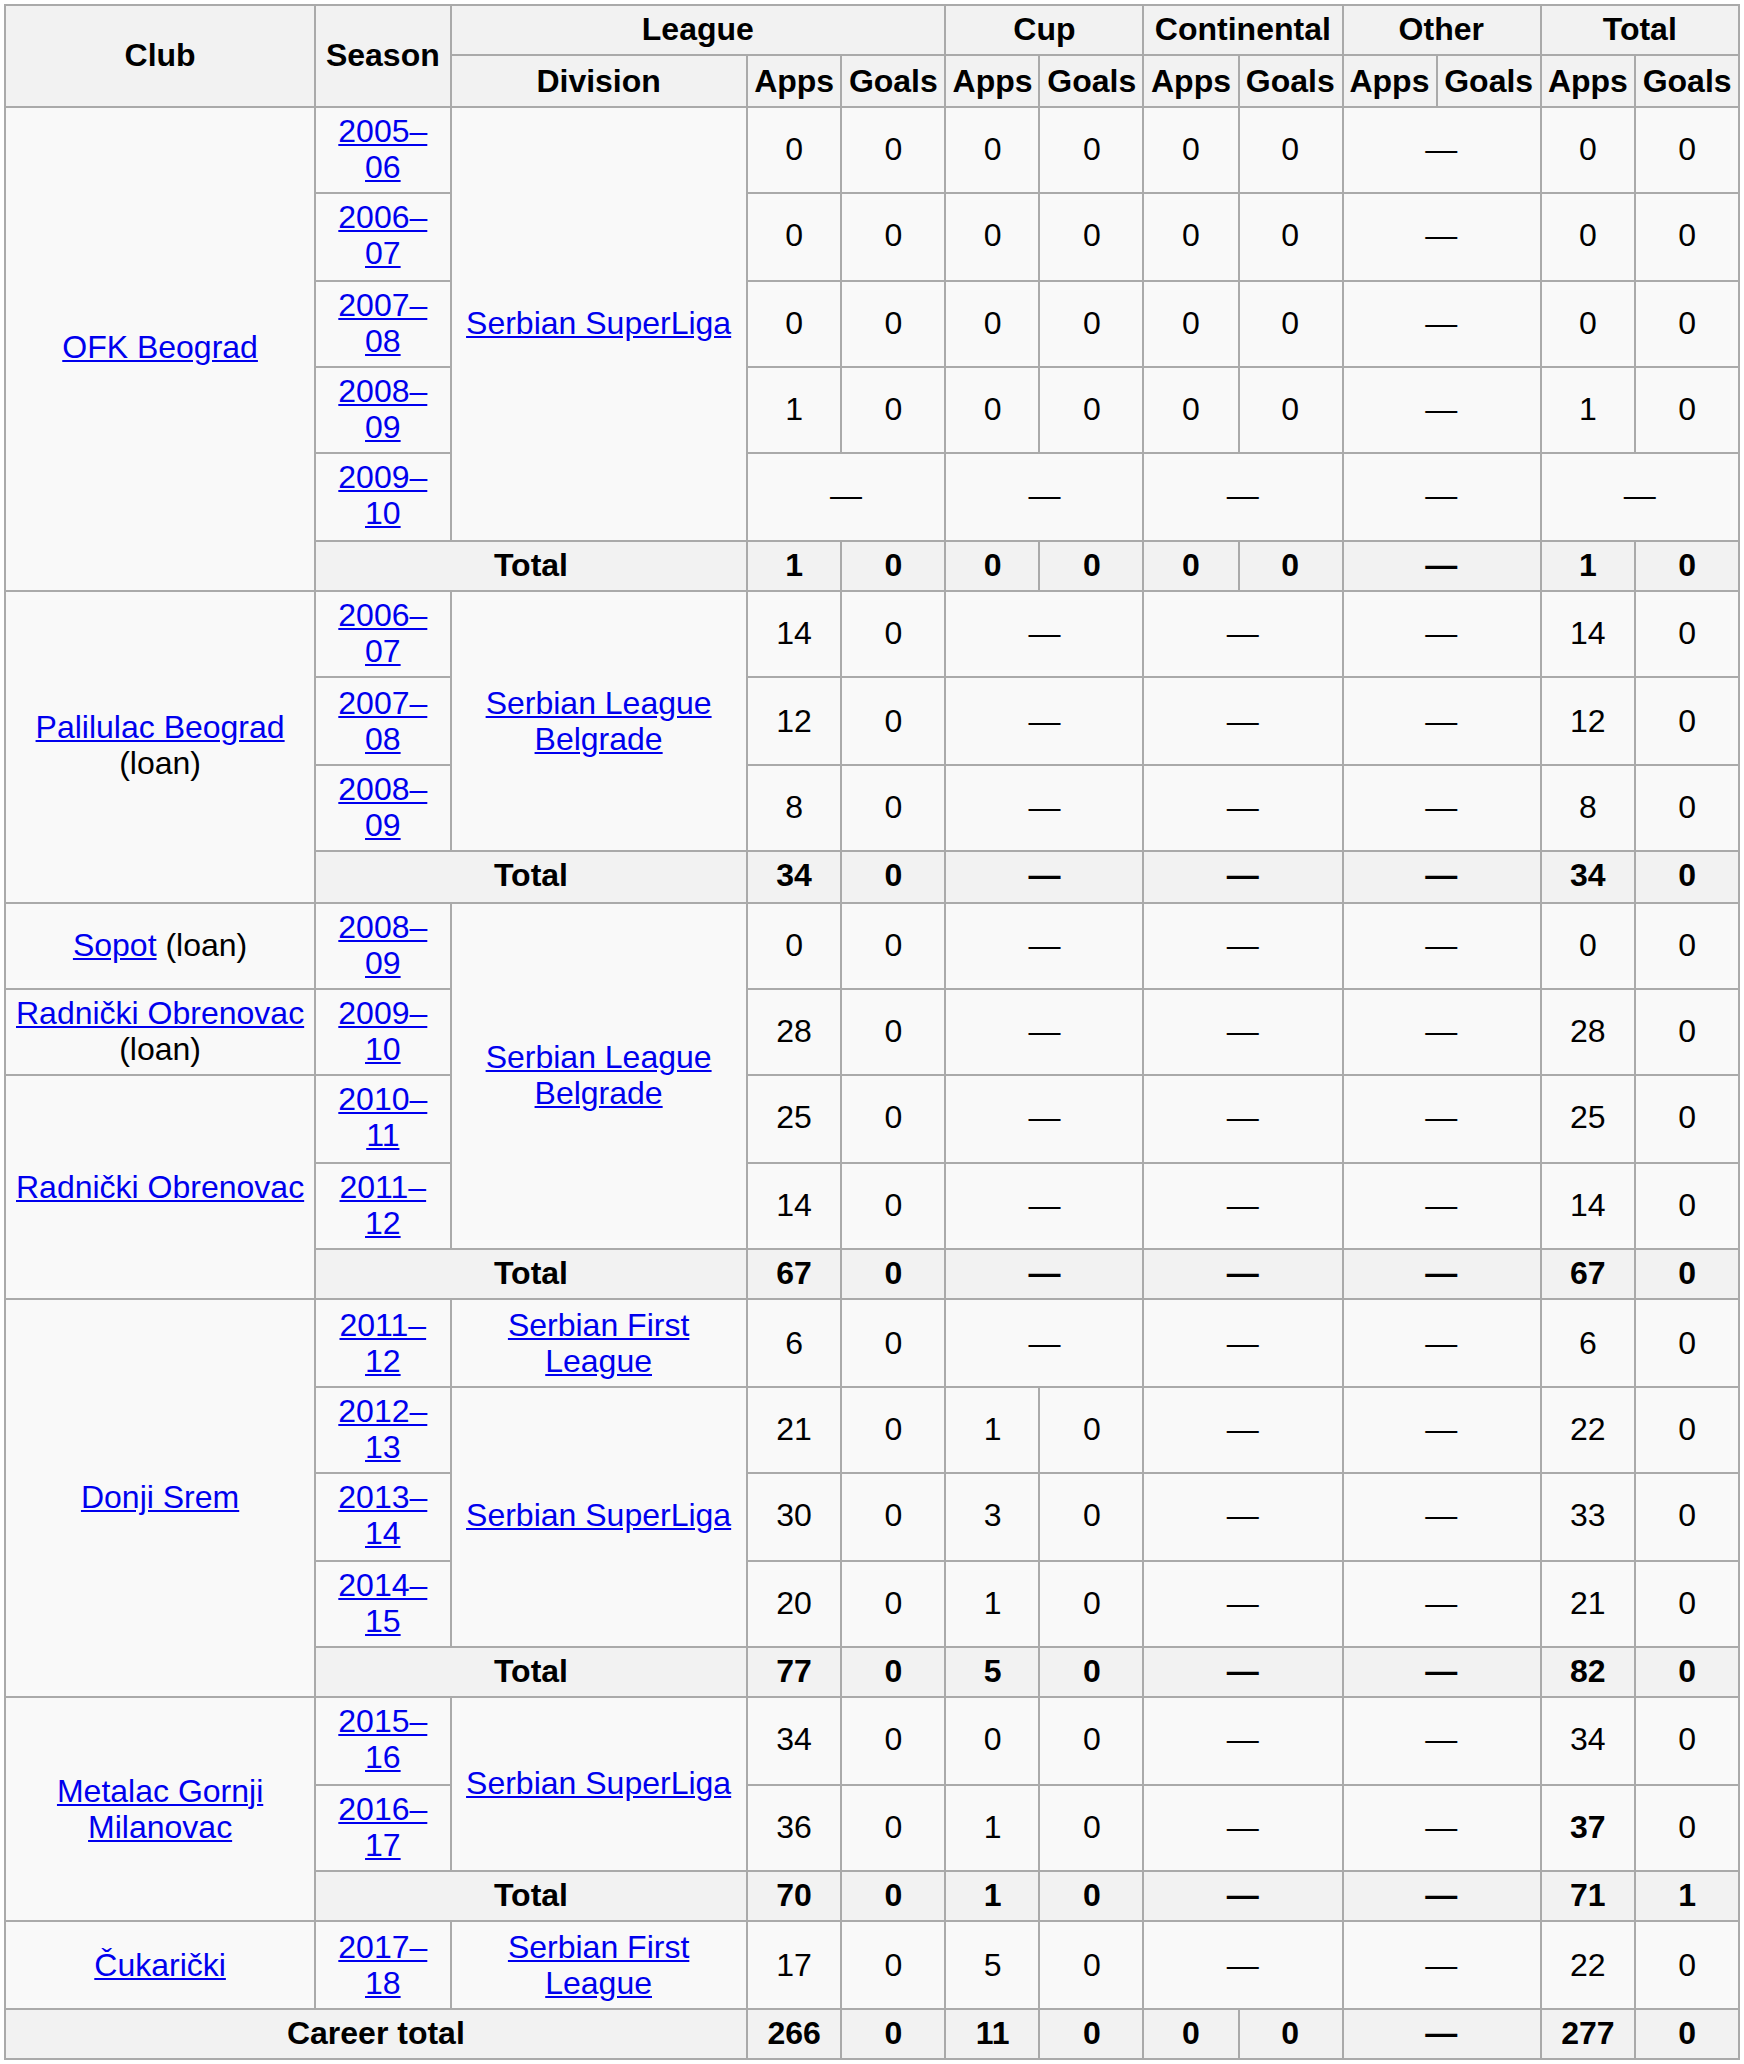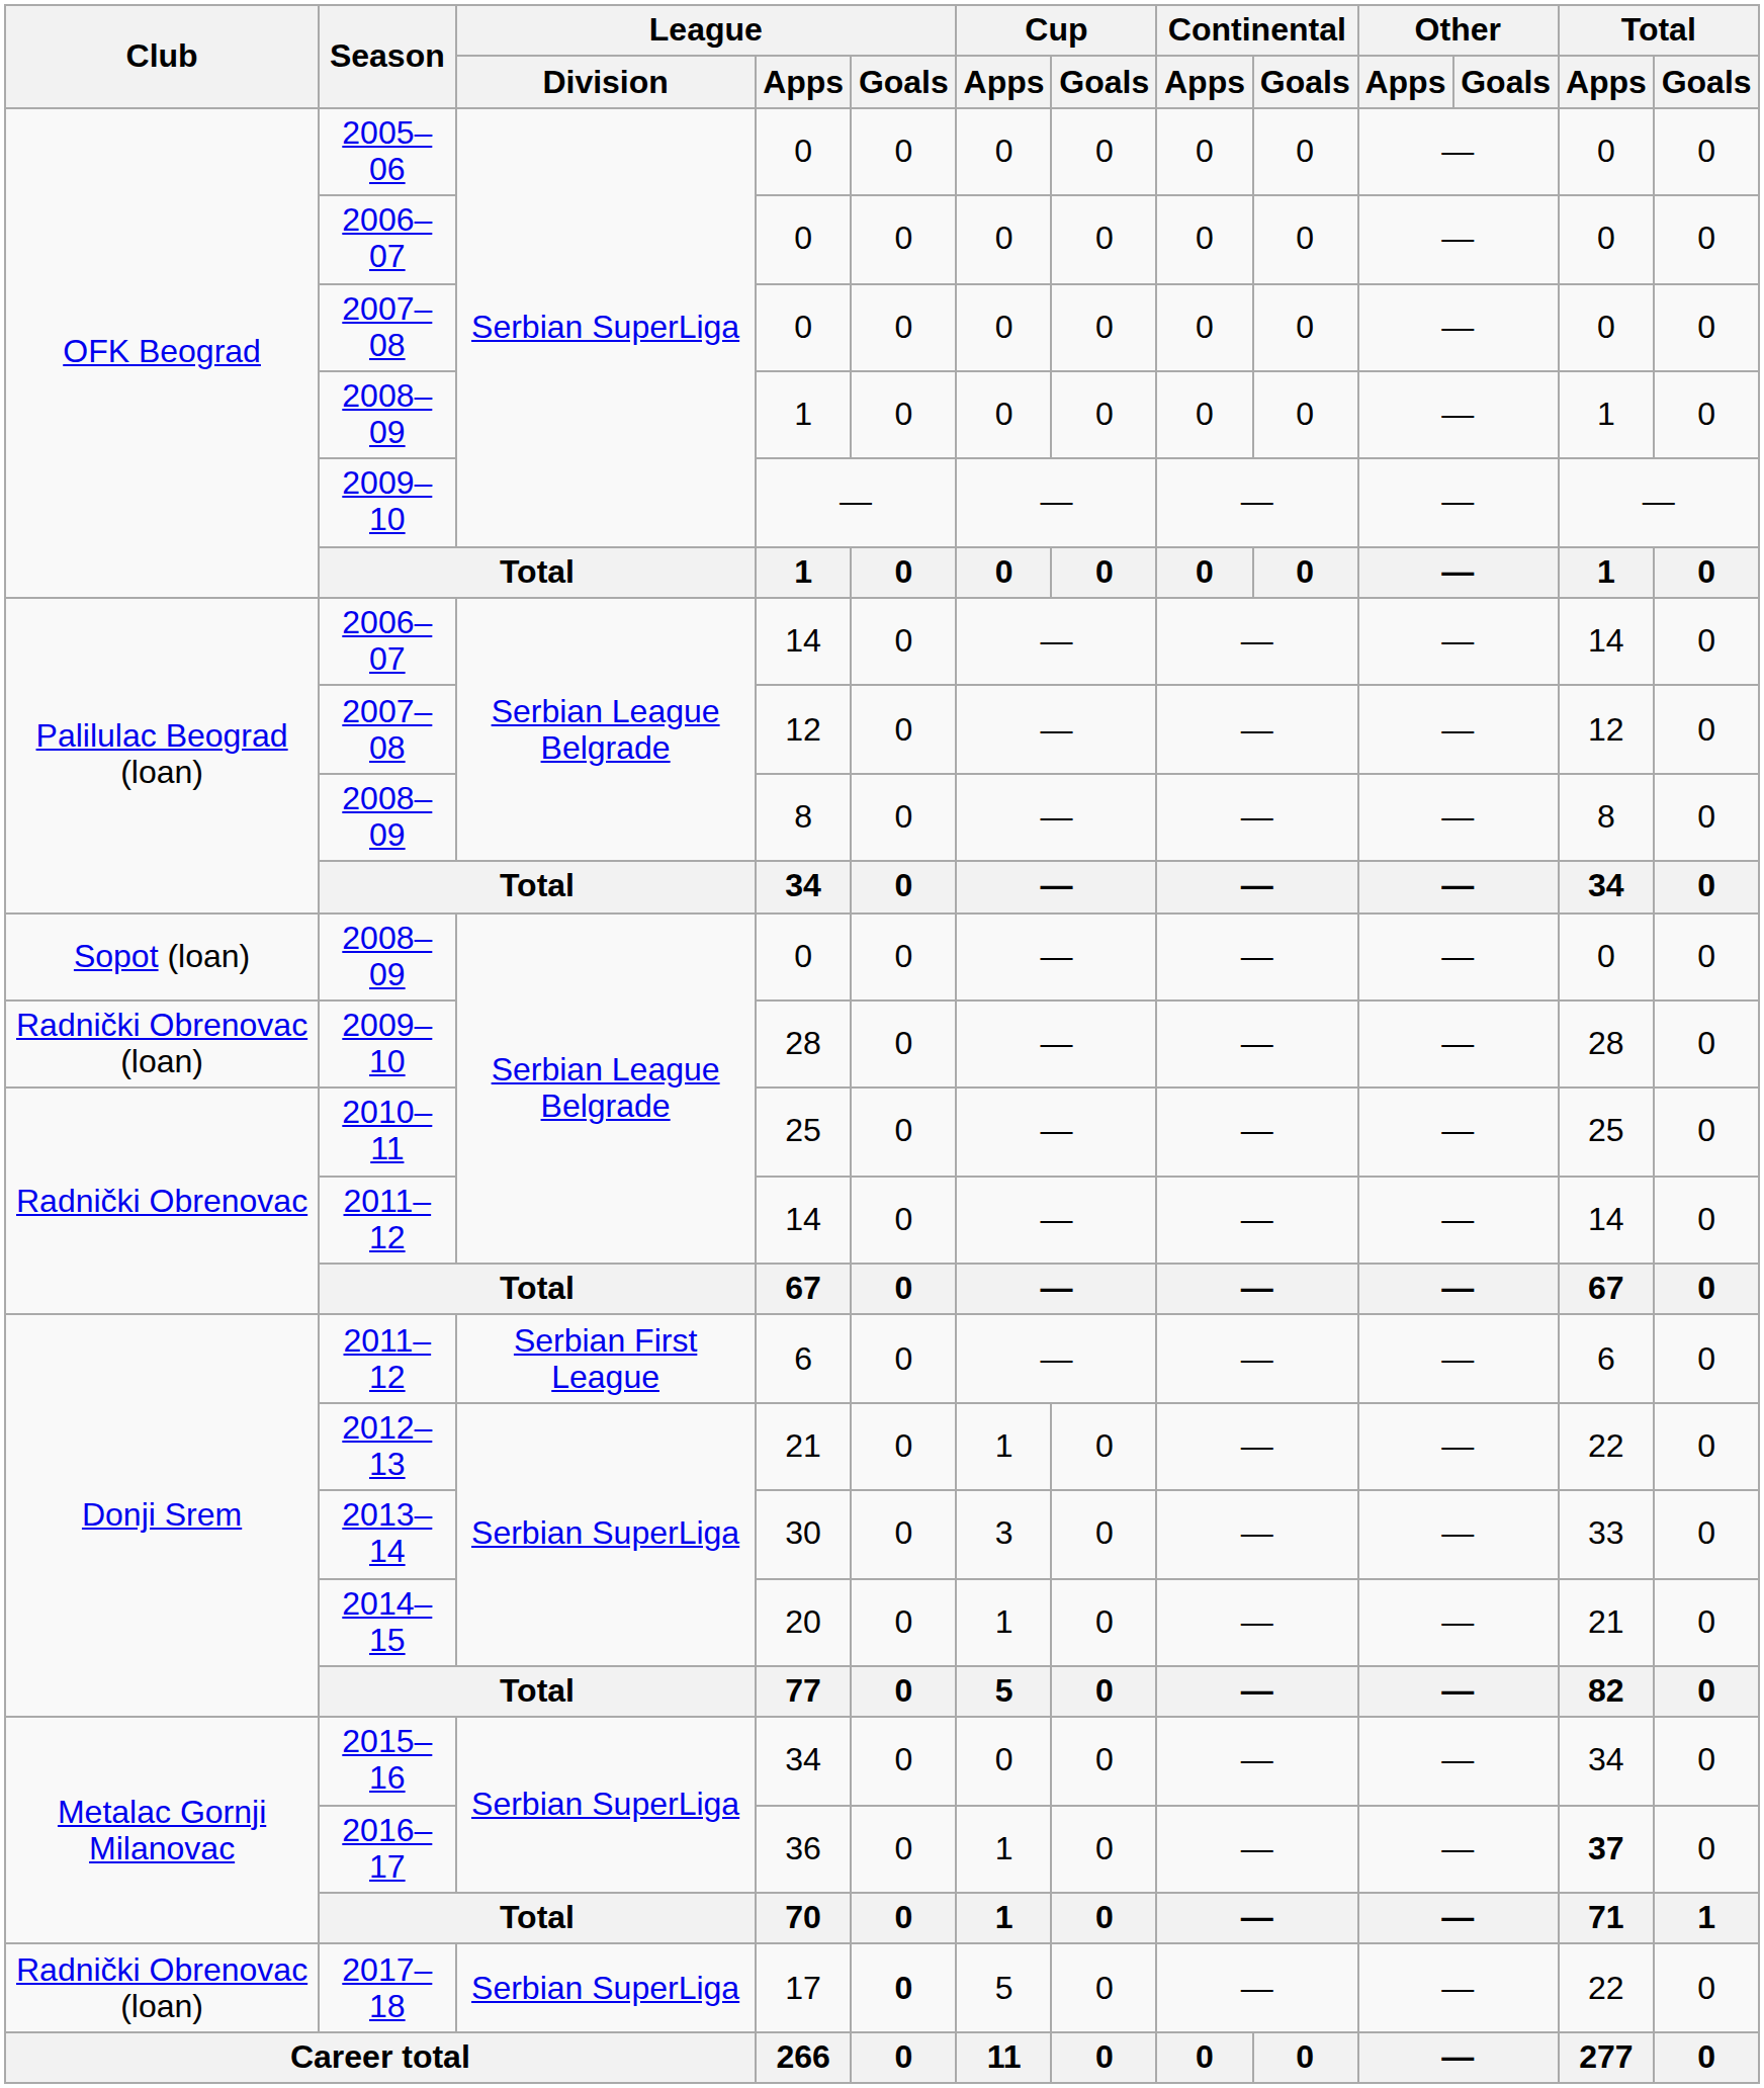 <table class="wikitable" style="text-align:center">
 <tr>
 <th rowspan="2">Club</th>
 <th rowspan="2">Season</th>
 <th colspan="3">League</th>
 <th colspan="2">Cup</th>
 <th colspan="2">Continental</th>
 <th colspan="2">Other</th>
 <th colspan="2">Total</th>
 </tr>
 <tr>
 <th>Division</th>
 <th>Apps</th>
 <th>Goals</th>
 <th>Apps</th>
 <th>Goals</th>
 <th>Apps</th>
 <th>Goals</th>
 <th>Apps</th>
 <th>Goals</th>
 <th>Apps</th>
 <th>Goals</th>
 </tr>
 <tr>
 <td rowspan="6"><a href='#'>OFK Beograd</a></td>
 <td><a href='#'>2005–06</a></td>
 <td rowspan=5><a href='#'>Serbian SuperLiga</a></td>
 <td>0</td>
 <td>0</td>
 <td>0</td>
 <td>0</td>
 <td>0</td>
 <td>0</td>
 <td colspan="2">—</td>
 <td>0</td>
 <td>0</td>
 </tr>
 <tr>
 <td><a href='#'>2006–07</a></td>
 <td>0</td>
 <td>0</td>
 <td>0</td>
 <td>0</td>
 <td>0</td>
 <td>0</td>
 <td colspan="2">—</td>
 <td>0</td>
 <td>0</td>
 </tr>
 <tr>
 <td><a href='#'>2007–08</a></td>
 <td>0</td>
 <td>0</td>
 <td>0</td>
 <td>0</td>
 <td>0</td>
 <td>0</td>
 <td colspan="2">—</td>
 <td>0</td>
 <td>0</td>
 </tr>
 <tr>
 <td><a href='#'>2008–09</a></td>
 <td>1</td>
 <td>0</td>
 <td>0</td>
 <td>0</td>
 <td>0</td>
 <td>0</td>
 <td colspan="2">—</td>
 <td>1</td>
 <td>0</td>
 </tr>
 <tr>
 <td><a href='#'>2009–10</a></td>
 <td colspan="2">—</td>
 <td colspan="2">—</td>
 <td colspan="2">—</td>
 <td colspan="2">—</td>
 <td colspan="2">—</td>
 </tr>
 <tr>
 <th colspan="2">Total</th>
 <th>1</th>
 <th>0</th>
 <th>0</th>
 <th>0</th>
 <th>0</th>
 <th>0</th>
 <th colspan="2">—</th>
 <th>1</th>
 <th>0</th>
 </tr>
 <tr>
 <td rowspan="4"><a href='#'>Palilulac Beograd</a> (loan)</td>
 <td><a href='#'>2006–07</a></td>
 <td rowspan=3><a href='#'>Serbian League Belgrade</a></td>
 <td>14</td>
 <td>0</td>
 <td colspan="2">—</td>
 <td colspan="2">—</td>
 <td colspan="2">—</td>
 <td>14</td>
 <td>0</td>
 </tr>
 <tr>
 <td><a href='#'>2007–08</a></td>
 <td>12</td>
 <td>0</td>
 <td colspan="2">—</td>
 <td colspan="2">—</td>
 <td colspan="2">—</td>
 <td>12</td>
 <td>0</td>
 </tr>
 <tr>
 <td><a href='#'>2008–09</a></td>
 <td>8</td>
 <td>0</td>
 <td colspan="2">—</td>
 <td colspan="2">—</td>
 <td colspan="2">—</td>
 <td>8</td>
 <td>0</td>
 </tr>
 <tr>
 <th colspan="2">Total</th>
 <th>34</th>
 <th>0</th>
 <th colspan="2">—</th>
 <th colspan="2">—</th>
 <th colspan="2">—</th>
 <th>34</th>
 <th>0</th>
 </tr>
 <tr>
 <td><a href='#'>Sopot</a> (loan)</td>
 <td><a href='#'>2008–09</a></td>
 <td rowspan=4><a href='#'>Serbian League Belgrade</a></td>
 <td>0</td>
 <td>0</td>
 <td colspan="2">—</td>
 <td colspan="2">—</td>
 <td colspan="2">—</td>
 <td>0</td>
 <td>0</td>
 </tr>
 <tr>
 <td><a href='#'>Radnički Obrenovac</a> (loan)</td>
 <td><a href='#'>2009–10</a></td>
 <td>28</td>
 <td>0</td>
 <td colspan="2">—</td>
 <td colspan="2">—</td>
 <td colspan="2">—</td>
 <td>28</td>
 <td>0</td>
 </tr>
 <tr>
 <td rowspan="3"><a href='#'>Radnički Obrenovac</a></td>
 <td><a href='#'>2010–11</a></td>
 <td>25</td>
 <td>0</td>
 <td colspan="2">—</td>
 <td colspan="2">—</td>
 <td colspan="2">—</td>
 <td>25</td>
 <td>0</td>
 </tr>
 <tr>
 <td><a href='#'>2011–12</a></td>
 <td>14</td>
 <td>0</td>
 <td colspan="2">—</td>
 <td colspan="2">—</td>
 <td colspan="2">—</td>
 <td>14</td>
 <td>0</td>
 </tr>
 <tr>
 <th colspan="2">Total</th>
 <th>67</th>
 <th>0</th>
 <th colspan="2">—</th>
 <th colspan="2">—</th>
 <th colspan="2">—</th>
 <th>67</th>
 <th>0</th>
 </tr>
 <tr>
 <td rowspan="5"><a href='#'>Donji Srem</a></td>
 <td><a href='#'>2011–12</a></td>
 <td><a href='#'>Serbian First League</a></td>
 <td>6</td>
 <td>0</td>
 <td colspan="2">—</td>
 <td colspan="2">—</td>
 <td colspan="2">—</td>
 <td>6</td>
 <td>0</td>
 </tr>
 <tr>
 <td><a href='#'>2012–13</a></td>
 <td rowspan=3><a href='#'>Serbian SuperLiga</a></td>
 <td>21</td>
 <td>0</td>
 <td>1</td>
 <td>0</td>
 <td colspan="2">—</td>
 <td colspan="2">—</td>
 <td>22</td>
 <td>0</td>
 </tr>
 <tr>
 <td><a href='#'>2013–14</a></td>
 <td>30</td>
 <td>0</td>
 <td>3</td>
 <td>0</td>
 <td colspan="2">—</td>
 <td colspan="2">—</td>
 <td>33</td>
 <td>0</td>
 </tr>
 <tr>
 <td><a href='#'>2014–15</a></td>
 <td>20</td>
 <td>0</td>
 <td>1</td>
 <td>0</td>
 <td colspan="2">—</td>
 <td colspan="2">—</td>
 <td>21</td>
 <td>0</td>
 </tr>
 <tr>
 <th colspan="2">Total</th>
 <th>77</th>
 <th>0</th>
 <th>5</th>
 <th>0</th>
 <th colspan="2">—</th>
 <th colspan="2">—</th>
 <th>82</th>
 <th>0</th>
 </tr>
 <tr>
 <td rowspan="3"><a href='#'>Metalac Gornji Milanovac</a></td>
 <td><a href='#'>2015–16</a></td>
 <td rowspan=2><a href='#'>Serbian SuperLiga</a></td>
 <td>34</td>
 <td>0</td>
 <td>0</td>
 <td>0</td>
 <td colspan="2">—</td>
 <td colspan="2">—</td>
 <td>34</td>
 <td>0</td>
 </tr>
 <tr>
 <td><a href='#'>2016–17</a></td>
 <td>36</td>
 <td>0</td>
 <td>1</td>
 <td>0</td>
 <td colspan="2">—</td>
 <td colspan="2">—</td>
 <td><strong>37</strong></td>
 <td>0</td>
 </tr>
 <tr>
 <th colspan="2">Total</th>
 <th>70</th>
 <th>0</th>
 <th>1</th>
 <th>0</th>
 <th colspan="2">—</th>
 <th colspan="2">—</th>
 <th>71</th>
 <th>1</th>
 </tr>
 <tr>
-<td><a href='#'>Čukarički</a></td>
+<td><a href='#'>Radnički Obrenovac</a> (loan)</td>
 <td><a href='#'>2017–18</a></td>
-<td><a href='#'>Serbian First League</a></td>
+<td><a href='#'>Serbian SuperLiga</a></td>
 <td>17</td>
-<td>0</td>
+<td><strong>0</strong></td>
 <td>5</td>
 <td>0</td>
 <td colspan="2">—</td>
 <td colspan="2">—</td>
 <td>22</td>
 <td>0</td>
 </tr>
 <tr>
 <th colspan="3">Career total</th>
 <th>266</th>
 <th>0</th>
 <th>11</th>
 <th>0</th>
 <th>0</th>
 <th>0</th>
 <th colspan="2">—</th>
 <th>277</th>
 <th>0</th>
 </tr>
 </table>
